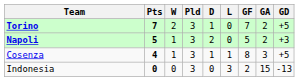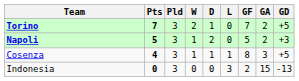 <table class="wikitable" style="text-align:center;">
 <tr>
 <th width=200>Team</th>
 <th width=20>Pts</th>
+<th width=20>Pld</th>
 <th width=20>W</th>
-<th width=20>Pld</th>
 <th width=20>D</th>
 <th width=20>L</th>
 <th width=20>GF</th>
 <th width=20>GA</th>
 <th width=20>GD</th>
 </tr>
 <tr style="background:#ccffcc">
 <td style="text-align:left"><strong> <a href='#'>Torino</a></strong></td>
 <td><strong>7</strong></td>
+<td>3</td>
 <td>2</td>
-<td>3</td>
 <td>1</td>
 <td>0</td>
 <td>7</td>
 <td>2</td>
 <td>+5</td>
 </tr>
 <tr style="background:#ccffcc">
 <td style="text-align:left"><strong> <a href='#'>Napoli</a></strong></td>
 <td><strong>5</strong></td>
+<td>3</td>
 <td>1</td>
-<td>3</td>
 <td>2</td>
 <td>0</td>
 <td>5</td>
 <td>2</td>
 <td>+3</td>
 </tr>
 <tr>
 <td style="text-align:left"> <a href='#'>Cosenza</a></td>
 <td><strong>4</strong></td>
+<td>3</td>
 <td>1</td>
-<td>3</td>
 <td>1</td>
 <td>1</td>
 <td>8</td>
 <td>3</td>
 <td>+5</td>
 </tr>
 <tr>
 <td style="text-align:left"> Indonesia</td>
 <td><strong>0</strong></td>
+<td>3</td>
 <td>0</td>
-<td>3</td>
 <td>0</td>
 <td>3</td>
 <td>2</td>
 <td>15</td>
 <td>-13</td>
 </tr>
 </table>
